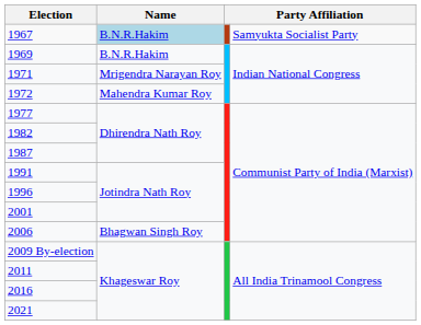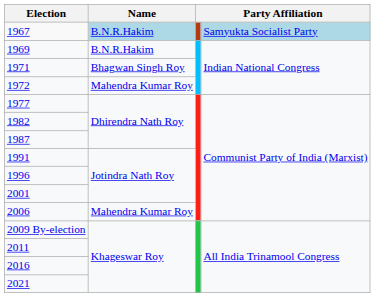 <table class="wikitable sortable">
 <tr>
 <th>Election</th>
 <th>Name</th>
 <th colspan=2>Party Affiliation</th>
 </tr>
 <tr>
 <td style="color:#0645AD;"><a href='#'>1967</a></td>
 <td style="background: lightblue; vertical-align:middle; color:#202122;"><a href='#'>B.N.R.Hakim</a></td>
 <td style="background-color:#b43a11;"></td>
-<td style="color:#0645AD;"><a href='#'>Samyukta Socialist Party</a></td>
+<td style="background: lightblue; color:#0645AD;"><a href='#'>Samyukta Socialist Party</a></td>
 </tr>
 <tr style="background-color:#F8F9FA;">
 <td style="vertical-align:middle; color:#202122;"><a href='#'>1969</a></td>
 <td style="vertical-align:middle; color:#202122;"><a href='#'>B.N.R.Hakim</a></td>
 <td rowspan="3" style="background-color:#00bfff;"></td>
 <td rowspan="3" style="color:#0645AD;"><a href='#'>Indian National Congress</a></td>
 </tr>
 <tr>
 <td style="vertical-align:middle; background-color:#F8F9FA; color:#202122;"><a href='#'>1971</a></td>
-<td style="vertical-align:middle; background-color:#F8F9FA; color:#202122;"><a href='#'>Mrigendra Narayan Roy</a></td>
+<td style="vertical-align:middle; background-color:#F8F9FA; color:#202122;"><a href='#'>Bhagwan Singh Roy</a></td>
 </tr>
 <tr>
 <td style="vertical-align:middle; background-color:#F8F9FA; color:#202122;"><a href='#'>1972</a></td>
 <td style="background-color:#F8F9FA; color:#0645AD;"><a href='#'>Mahendra Kumar Roy</a></td>
 </tr>
 <tr style="background-color:#F8F9FA;">
 <td style="vertical-align:middle; color:#202122;"><a href='#'>1977</a></td>
 <td rowspan="3" style="vertical-align:middle; color:#202122;"><a href='#'>Dhirendra Nath Roy</a></td>
 <td rowspan="7" style="background-color:#ff1d15;"></td>
 <td rowspan="7" style="color:#0645AD;"><a href='#'>Communist Party of India (Marxist)</a></td>
 </tr>
 <tr>
 <td style="vertical-align:middle; background-color:#F8F9FA; color:#202122;"><a href='#'>1982</a></td>
 </tr>
 <tr>
 <td style="vertical-align:middle; background-color:#F8F9FA; color:#202122;"><a href='#'>1987</a></td>
 </tr>
 <tr>
 <td style="vertical-align:middle; background-color:#F8F9FA; color:#202122;"><a href='#'>1991</a></td>
 <td rowspan="3" style="background-color:#F8F9FA; color:#0645AD;"><a href='#'>Jotindra Nath Roy</a></td>
 </tr>
 <tr>
 <td style="vertical-align:middle; background-color:#F8F9FA; color:#202122;"><a href='#'>1996</a></td>
 </tr>
 <tr>
 <td style="background-color:#F8F9FA; color:#0645AD;"><a href='#'>2001</a></td>
 </tr>
 <tr>
 <td style="background-color:#F8F9FA; color:#0645AD;"><a href='#'>2006</a></td>
-<td style="vertical-align:middle; background-color:#F8F9FA; color:#202122;"><a href='#'>Bhagwan Singh Roy</a></td>
+<td style="background-color:#F8F9FA; color:#0645AD;"><a href='#'>Mahendra Kumar Roy</a></td>
 </tr>
 <tr style="background-color:#F8F9FA;">
 <td style="vertical-align:middle; color:#202122;"><a href='#'>2009 By-election</a></td>
 <td rowspan="4" style="vertical-align:middle; color:#202122;"><a href='#'>Khageswar Roy</a></td>
 <td rowspan="4" style="background-color:#20c646;"></td>
 <td rowspan="4" style="color:#0645AD;"><a href='#'>All India Trinamool Congress</a></td>
 </tr>
 <tr>
 <td style="background-color:#F8F9FA; color:#0645AD;"><a href='#'>2011</a></td>
 </tr>
 <tr>
 <td style="background-color:#F8F9FA; color:#0645AD;"><a href='#'>2016</a></td>
 </tr>
 <tr>
 <td style="background-color:#F8F9FA; color:#0645AD;"><a href='#'>2021</a></td>
 </tr>
 </table>
